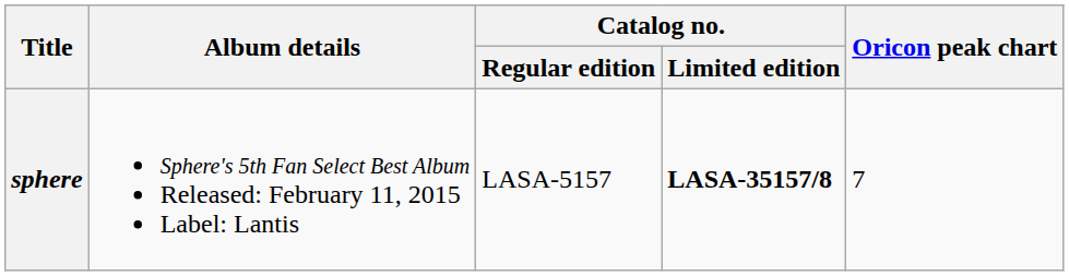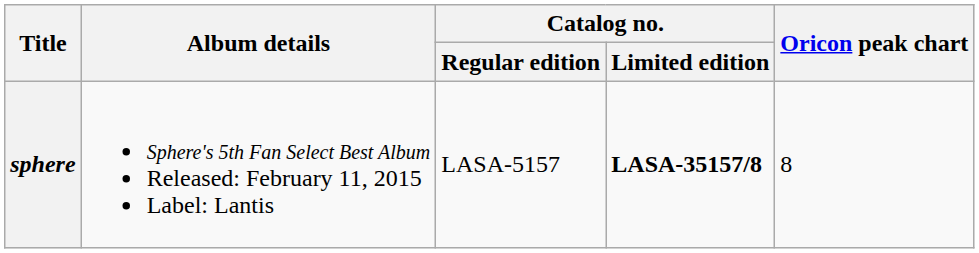 <table class="wikitable plainrowheaders" border="1">
 <tr>
 <th rowspan="2">Title</th>
 <th rowspan="2">Album details</th>
 <th colspan="2">Catalog no.</th>
 <th rowspan="2"><a href='#'>Oricon</a> peak chart</th>
 </tr>
 <tr>
 <th>Regular edition</th>
 <th>Limited edition</th>
 </tr>
 <tr>
 <th scope="row"><em>sphere</em></th>
 <td><br><ul><li><small><em>Sphere's 5th Fan Select Best Album</em></small></li><li>Released: February 11, 2015</li><li>Label: Lantis</li></ul></td>
 <td>LASA-5157</td>
 <td><strong>LASA-35157/8</strong></td>
-<td>7</td>
+<td>8</td>
 </tr>
 </table>
